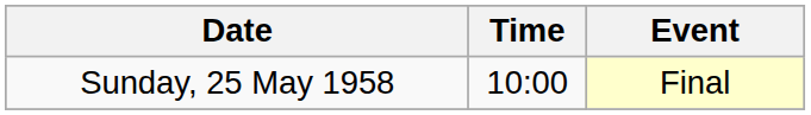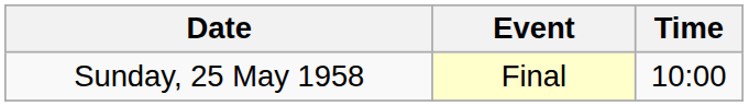 <table class = "wikitable" style="text-align:center;">
 <tr>
 <th width=220>Date</th>
+<th width=100>Event</th>
 <th width=50>Time</th>
-<th width=100>Event</th>
 </tr>
 <tr>
 <td>Sunday, 25 May 1958</td>
+<td bgcolor=ffffcc>Final</td>
 <td>10:00</td>
-<td bgcolor=ffffcc>Final</td>
 </tr>
 </table>
